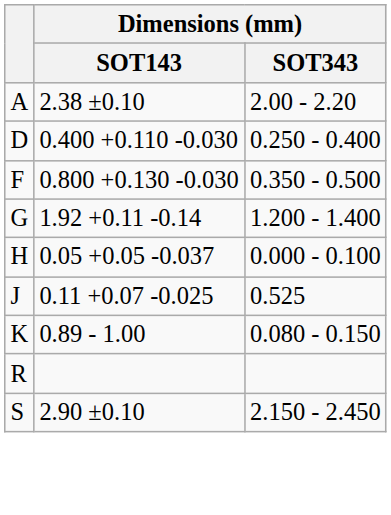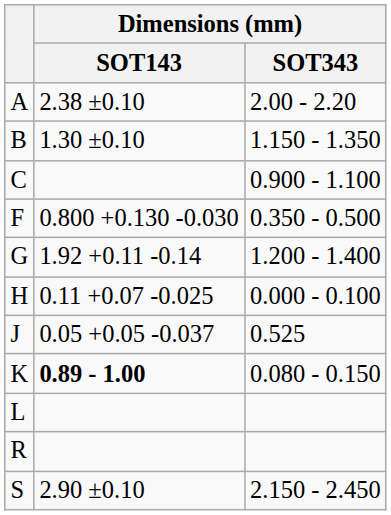 <table class="wikitable">
 <tr>
 <th rowspan=2></th>
 <th colspan=2>Dimensions (mm)</th>
 </tr>
 <tr>
 <th>SOT143</th>
 <th>SOT343</th>
 </tr>
 <tr>
 <td>A</td>
 <td>2.38 ±0.10</td>
 <td>2.00 - 2.20</td>
 </tr>
 <tr>
-<td>D</td>
-<td>0.400 +0.110 -0.030</td>
-<td>0.250 - 0.400</td>
+<td>B</td>
+<td>1.30 ±0.10</td>
+<td>1.150 - 1.350</td>
+</tr>
+<tr>
+<td>C</td>
+<td></td>
+<td>0.900 - 1.100</td>
 </tr>
 <tr>
 <td>F</td>
 <td>0.800 +0.130 -0.030</td>
 <td>0.350 - 0.500</td>
 </tr>
 <tr>
 <td>G</td>
 <td>1.92 +0.11 -0.14</td>
 <td>1.200 - 1.400</td>
 </tr>
 <tr>
 <td>H</td>
-<td>0.05 +0.05 -0.037</td>
+<td>0.11 +0.07 -0.025</td>
 <td>0.000 - 0.100</td>
 </tr>
 <tr>
 <td>J</td>
-<td>0.11 +0.07 -0.025</td>
+<td>0.05 +0.05 -0.037</td>
 <td>0.525</td>
 </tr>
 <tr>
 <td>K</td>
-<td>0.89 - 1.00</td>
+<td><strong>0.89 - 1.00</strong></td>
 <td>0.080 - 0.150</td>
+</tr>
+<tr>
+<td>L</td>
+<td></td>
+<td></td>
 </tr>
 <tr>
 <td>R</td>
 <td></td>
 <td></td>
 </tr>
 <tr>
 <td>S</td>
 <td>2.90 ±0.10</td>
 <td>2.150 - 2.450</td>
 </tr>
 </table>
